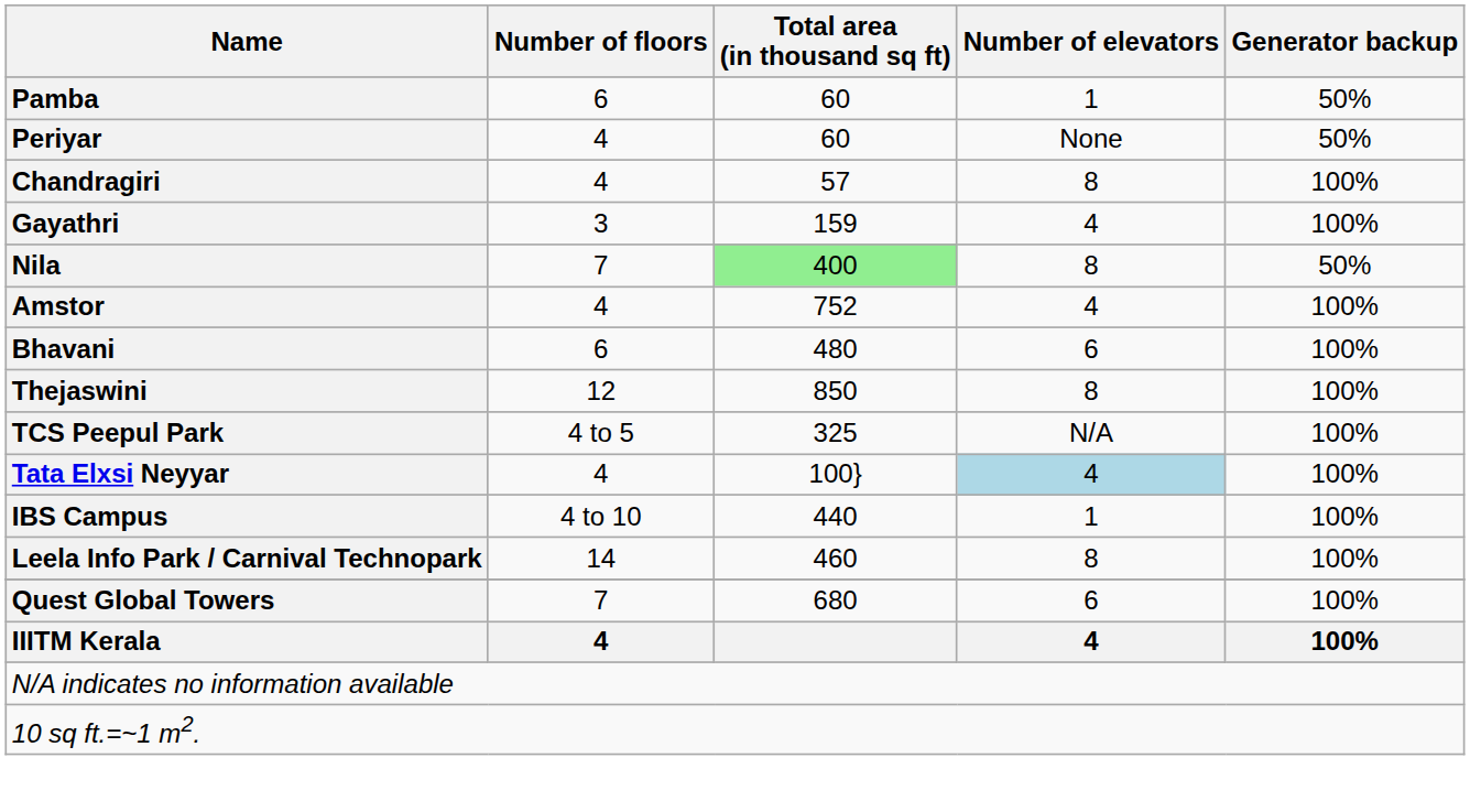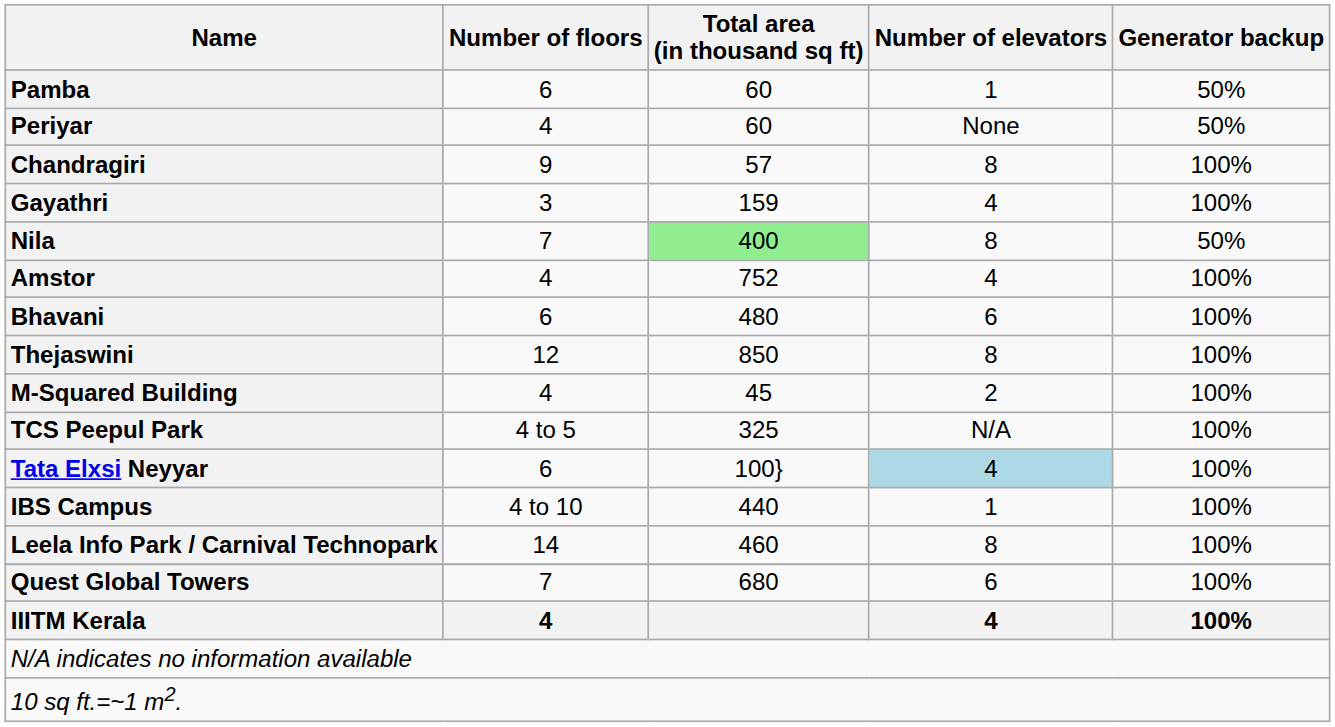 <table class="wikitable" style="text-align:center;font-size:90%; margin:auto;">
 <tr>
 <th>Name</th>
 <th>Number of floors</th>
 <th>Total area<br>(in thousand sq ft)</th>
 <th>Number of elevators</th>
 <th>Generator backup</th>
 </tr>
 <tr>
 <th style="text-align:left;">Pamba</th>
 <td>6</td>
 <td>60</td>
 <td>1</td>
 <td>50%</td>
 </tr>
 <tr>
 <th style="text-align:left;">Periyar</th>
 <td>4</td>
 <td>60</td>
 <td>None</td>
 <td>50%</td>
 </tr>
 <tr>
 <th style="text-align:left;">Chandragiri</th>
-<td>4</td>
+<td>9</td>
 <td>57</td>
 <td>8</td>
 <td>100%</td>
 </tr>
 <tr>
 <th style="text-align:left;">Gayathri</th>
 <td>3</td>
 <td>159</td>
 <td>4</td>
 <td>100%</td>
 </tr>
 <tr>
 <th style="text-align:left;">Nila</th>
 <td>7</td>
 <td style="background: lightgreen;">400</td>
 <td>8</td>
 <td>50%</td>
 </tr>
 <tr>
 <th style="text-align:left;">Amstor</th>
 <td>4</td>
 <td>752 </td>
 <td>4</td>
 <td>100%</td>
 </tr>
 <tr>
 <th style="text-align:left;">Bhavani</th>
 <td>6</td>
 <td>480</td>
 <td>6</td>
 <td>100%</td>
 </tr>
 <tr>
 <th style="text-align:left;">Thejaswini</th>
 <td>12</td>
 <td>850</td>
 <td>8</td>
 <td>100%</td>
 </tr>
 <tr>
+<th style="text-align:left;">M-Squared Building</th>
+<td>4</td>
+<td>45</td>
+<td>2</td>
+<td>100%</td>
+</tr>
+<tr>
 <th style="text-align:left;">TCS Peepul Park</th>
 <td>4 to 5</td>
 <td>325</td>
 <td>N/A</td>
 <td>100%</td>
 </tr>
 <tr>
 <th style="text-align:left;"><a href='#'>Tata Elxsi</a> Neyyar</th>
-<td>4</td>
+<td>6</td>
 <td>100}</td>
 <td style="background: lightblue;">4</td>
 <td>100%</td>
 </tr>
 <tr>
 <th style="text-align:left;">IBS Campus</th>
 <td>4 to 10</td>
 <td>440</td>
 <td>1</td>
 <td>100%</td>
 </tr>
 <tr>
 <th style="text-align:left;">Leela Info Park / Carnival Technopark</th>
 <td>14</td>
 <td>460</td>
 <td>8</td>
 <td>100%</td>
 </tr>
 <tr>
 </tr>
 <tr>
 <th style="text-align:left;">Quest Global Towers</th>
 <td>7</td>
 <td>680</td>
 <td>6</td>
 <td>100%</td>
 </tr>
 <tr>
 <th style="text-align:left;">IIITM Kerala</th>
 <th>4</th>
 <th></th>
 <th>4</th>
 <th>100%</th>
 </tr>
 <tr>
 <td colspan="5" style="text-align:left;"><em>N/A indicates no information available</em></td>
 </tr>
 <tr>
 <td colspan="5" style="text-align:left;"><em>10 sq ft.=~1 m<sup>2</sup>.</em></td>
 </tr>
 </table>
